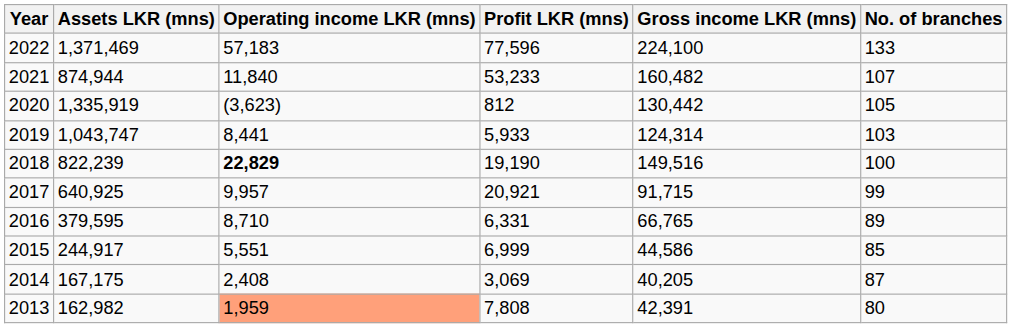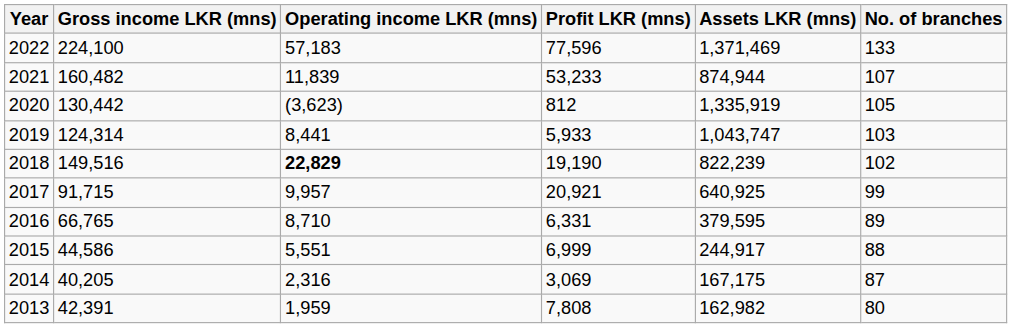 <table class="wikitable">
 <tr>
 <th>Year</th>
-<th>Assets LKR (mns)</th>
+<th>Gross income LKR (mns)</th>
 <th>Operating income LKR (mns)</th>
 <th>Profit LKR (mns)</th>
-<th>Gross income LKR (mns)</th>
+<th>Assets LKR (mns)</th>
 <th>No. of branches</th>
 </tr>
 <tr>
 <td>2022</td>
-<td>1,371,469</td>
+<td>224,100</td>
 <td>57,183</td>
 <td>77,596</td>
-<td>224,100</td>
+<td>1,371,469</td>
 <td>133</td>
 </tr>
 <tr>
 <td>2021</td>
+<td>160,482</td>
+<td>11,839</td>
+<td>53,233</td>
 <td>874,944</td>
-<td>11,840</td>
-<td>53,233</td>
-<td>160,482</td>
 <td>107</td>
 </tr>
 <tr>
 <td>2020</td>
-<td>1,335,919</td>
+<td>130,442</td>
 <td>(3,623)</td>
 <td>812</td>
-<td>130,442</td>
+<td>1,335,919</td>
 <td>105</td>
 </tr>
 <tr>
 <td>2019</td>
-<td>1,043,747</td>
+<td>124,314</td>
 <td>8,441</td>
 <td>5,933</td>
-<td>124,314</td>
+<td>1,043,747</td>
 <td>103</td>
 </tr>
 <tr>
 <td>2018</td>
-<td>822,239</td>
+<td>149,516</td>
 <td><strong>22,829</strong></td>
 <td>19,190</td>
-<td>149,516</td>
-<td>100</td>
+<td>822,239</td>
+<td>102</td>
 </tr>
 <tr>
 <td>2017</td>
-<td>640,925</td>
+<td>91,715</td>
 <td>9,957</td>
 <td>20,921</td>
-<td>91,715</td>
+<td>640,925</td>
 <td>99</td>
 </tr>
 <tr>
 <td>2016</td>
-<td>379,595</td>
+<td>66,765</td>
 <td>8,710</td>
 <td>6,331</td>
-<td>66,765</td>
+<td>379,595</td>
 <td>89</td>
 </tr>
 <tr>
 <td>2015</td>
-<td>244,917</td>
+<td>44,586</td>
 <td>5,551</td>
 <td>6,999</td>
-<td>44,586</td>
-<td>85</td>
+<td>244,917</td>
+<td>88</td>
 </tr>
 <tr>
 <td>2014</td>
+<td>40,205</td>
+<td>2,316</td>
+<td>3,069</td>
 <td>167,175</td>
-<td>2,408</td>
-<td>3,069</td>
-<td>40,205</td>
 <td>87</td>
 </tr>
 <tr>
 <td>2013</td>
+<td>42,391</td>
+<td>1,959</td>
+<td>7,808</td>
 <td>162,982</td>
-<td style="background: lightsalmon;">1,959</td>
-<td>7,808</td>
-<td>42,391</td>
 <td>80</td>
 </tr>
 </table>
